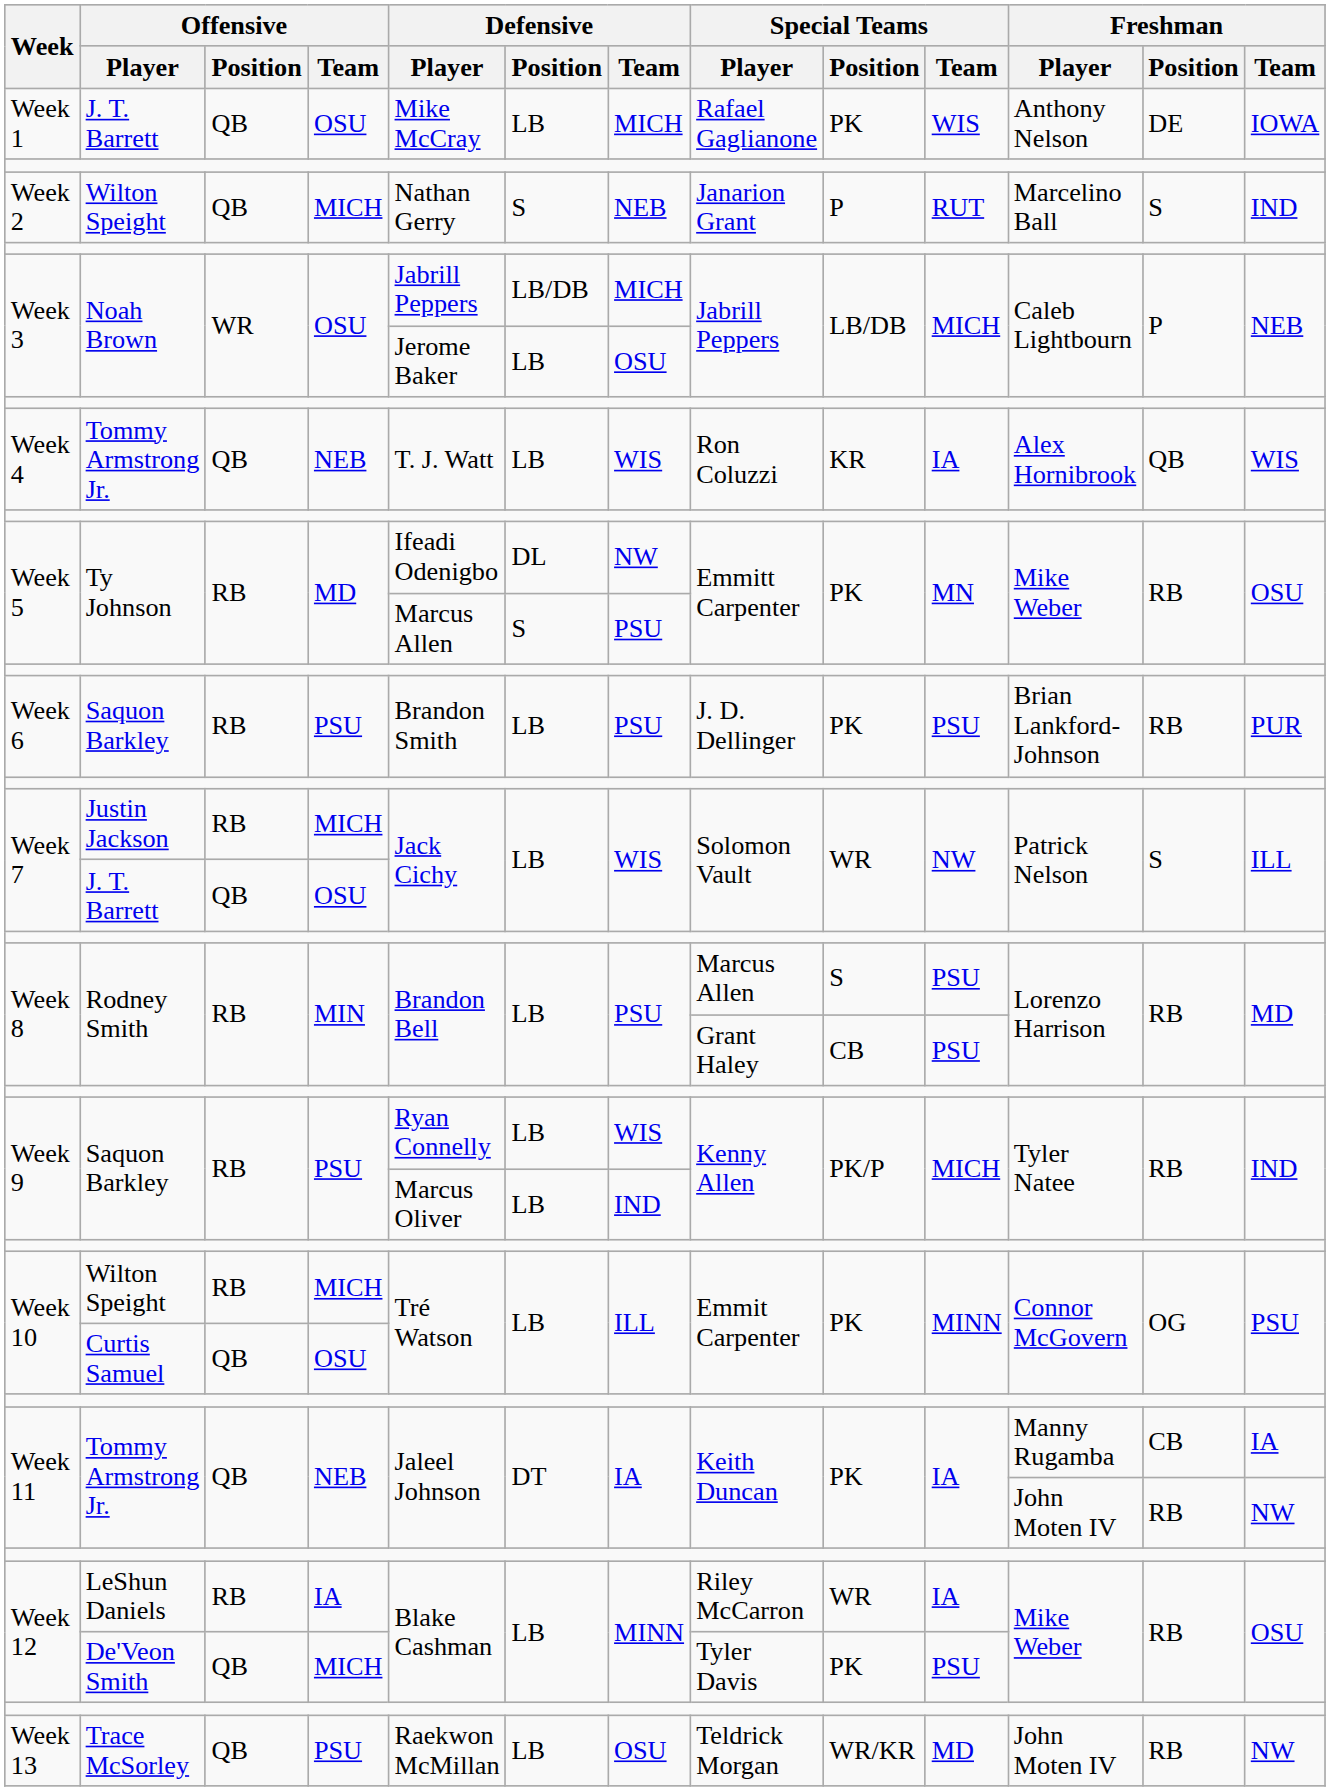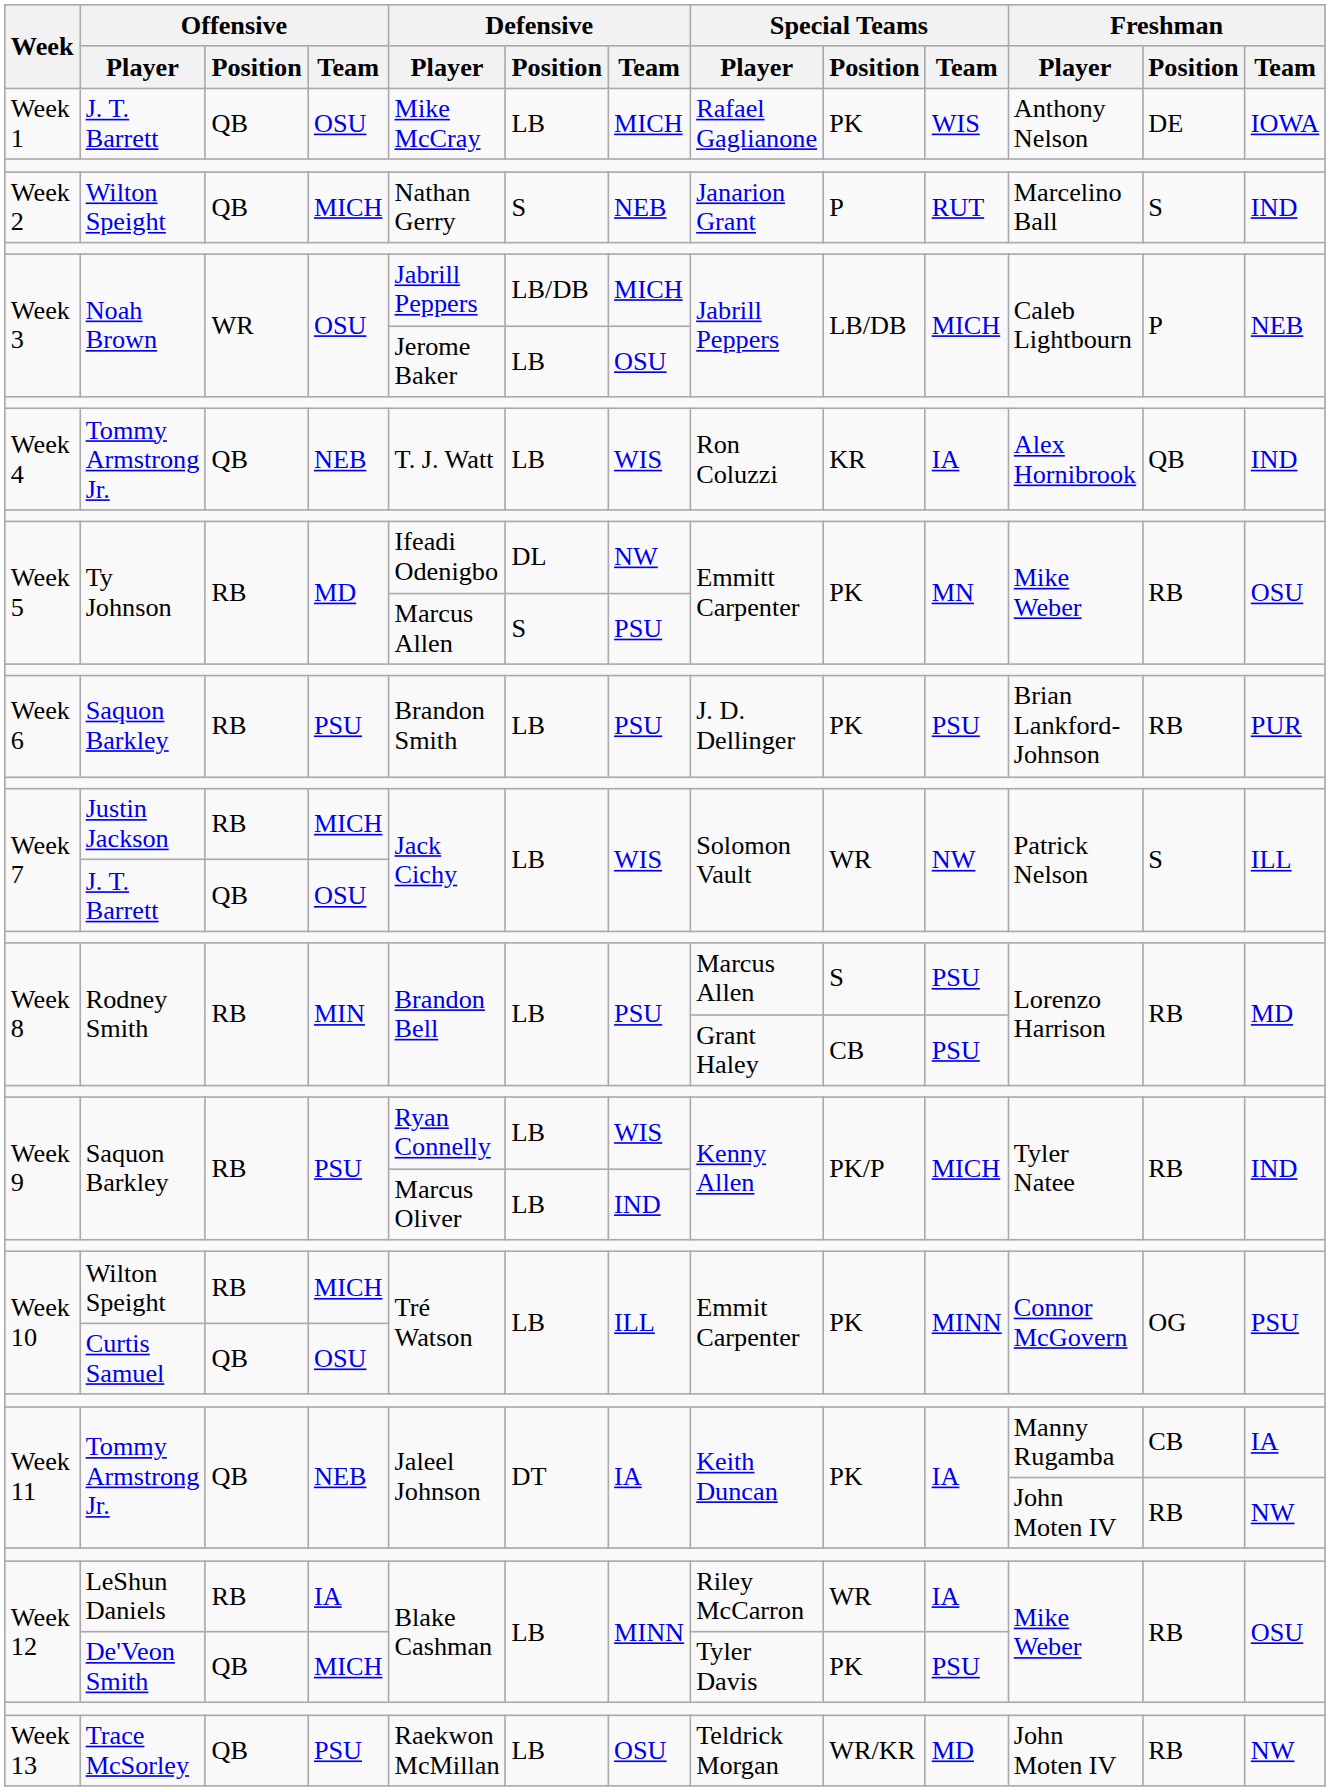 <table class="wikitable">
 <tr>
 <th rowspan="2">Week</th>
 <th colspan="3">Offensive</th>
 <th colspan="3">Defensive</th>
 <th colspan="3">Special Teams</th>
 <th colspan="3">Freshman</th>
 </tr>
 <tr>
 <th>Player</th>
 <th>Position</th>
 <th>Team</th>
 <th>Player</th>
 <th>Position</th>
 <th>Team</th>
 <th>Player</th>
 <th>Position</th>
 <th>Team</th>
 <th>Player</th>
 <th>Position</th>
 <th>Team</th>
 </tr>
 <tr>
 <td>Week 1</td>
 <td><a href='#'>J. T. Barrett</a></td>
 <td>QB</td>
 <td><a href='#'>OSU</a></td>
 <td><a href='#'>Mike McCray</a></td>
 <td>LB</td>
 <td><a href='#'>MICH</a></td>
 <td><a href='#'>Rafael Gaglianone</a></td>
 <td>PK</td>
 <td><a href='#'>WIS</a></td>
 <td>Anthony Nelson</td>
 <td>DE</td>
 <td><a href='#'>IOWA</a></td>
 </tr>
 <tr>
 <td colspan=13></td>
 </tr>
 <tr>
 <td>Week 2</td>
 <td><a href='#'>Wilton Speight</a></td>
 <td>QB</td>
 <td><a href='#'>MICH</a></td>
 <td>Nathan Gerry</td>
 <td>S</td>
 <td><a href='#'>NEB</a></td>
 <td><a href='#'>Janarion Grant</a></td>
 <td>P</td>
 <td><a href='#'>RUT</a></td>
 <td>Marcelino Ball</td>
 <td>S</td>
 <td><a href='#'>IND</a></td>
 </tr>
 <tr>
 <td colspan=13></td>
 </tr>
 <tr>
 <td rowspan=2>Week 3</td>
 <td rowspan=2><a href='#'>Noah Brown</a></td>
 <td rowspan=2>WR</td>
 <td rowspan=2><a href='#'>OSU</a></td>
 <td><a href='#'>Jabrill Peppers</a></td>
 <td>LB/DB</td>
 <td><a href='#'>MICH</a></td>
 <td rowspan=2><a href='#'>Jabrill Peppers</a></td>
 <td rowspan=2>LB/DB</td>
 <td rowspan=2><a href='#'>MICH</a></td>
 <td rowspan=2>Caleb Lightbourn</td>
 <td rowspan=2>P</td>
 <td rowspan=2><a href='#'>NEB</a></td>
 </tr>
 <tr>
 <td>Jerome Baker</td>
 <td>LB</td>
 <td><a href='#'>OSU</a></td>
 </tr>
 <tr>
 <td colspan=13></td>
 </tr>
 <tr>
 <td>Week 4</td>
 <td><a href='#'>Tommy Armstrong Jr.</a></td>
 <td>QB</td>
 <td><a href='#'>NEB</a></td>
 <td>T. J. Watt</td>
 <td>LB</td>
 <td><a href='#'>WIS</a></td>
 <td>Ron Coluzzi</td>
 <td>KR</td>
 <td><a href='#'>IA</a></td>
 <td><a href='#'>Alex Hornibrook</a></td>
 <td>QB</td>
-<td><a href='#'>WIS</a></td>
+<td><a href='#'>IND</a></td>
 </tr>
 <tr>
 <td colspan=13></td>
 </tr>
 <tr>
 <td rowspan=2>Week 5</td>
 <td rowspan=2>Ty Johnson</td>
 <td rowspan=2>RB</td>
 <td rowspan=2><a href='#'>MD</a></td>
 <td>Ifeadi Odenigbo</td>
 <td>DL</td>
 <td><a href='#'>NW</a></td>
 <td rowspan=2>Emmitt Carpenter</td>
 <td rowspan=2>PK</td>
 <td rowspan=2><a href='#'>MN</a></td>
 <td rowspan=2><a href='#'>Mike Weber</a></td>
 <td rowspan=2>RB</td>
 <td rowspan=2><a href='#'>OSU</a></td>
 </tr>
 <tr>
 <td>Marcus Allen</td>
 <td>S</td>
 <td><a href='#'>PSU</a></td>
 </tr>
 <tr>
 <td colspan=13></td>
 </tr>
 <tr>
 <td>Week 6</td>
 <td><a href='#'>Saquon Barkley</a></td>
 <td>RB</td>
 <td><a href='#'>PSU</a></td>
 <td>Brandon Smith</td>
 <td>LB</td>
 <td><a href='#'>PSU</a></td>
 <td>J. D. Dellinger</td>
 <td>PK</td>
 <td><a href='#'>PSU</a></td>
 <td>Brian Lankford-Johnson</td>
 <td>RB</td>
 <td><a href='#'>PUR</a></td>
 </tr>
 <tr>
 <td colspan=13></td>
 </tr>
 <tr>
 <td rowspan=2>Week 7</td>
 <td><a href='#'>Justin Jackson</a></td>
 <td>RB</td>
 <td><a href='#'>MICH</a></td>
 <td rowspan=2><a href='#'>Jack Cichy</a></td>
 <td rowspan=2>LB</td>
 <td rowspan=2><a href='#'>WIS</a></td>
 <td rowspan=2>Solomon Vault</td>
 <td rowspan=2>WR</td>
 <td rowspan=2><a href='#'>NW</a></td>
 <td rowspan=2>Patrick Nelson</td>
 <td rowspan=2>S</td>
 <td rowspan=2><a href='#'>ILL</a></td>
 </tr>
 <tr>
 <td><a href='#'>J. T. Barrett</a></td>
 <td>QB</td>
 <td><a href='#'>OSU</a></td>
 </tr>
 <tr>
 <td colspan=13></td>
 </tr>
 <tr>
 <td rowspan=2>Week 8</td>
 <td rowspan=2>Rodney Smith</td>
 <td rowspan=2>RB</td>
 <td rowspan=2><a href='#'>MIN</a></td>
 <td rowspan=2><a href='#'>Brandon Bell</a></td>
 <td rowspan=2>LB</td>
 <td rowspan=2><a href='#'>PSU</a></td>
 <td>Marcus Allen</td>
 <td>S</td>
 <td><a href='#'>PSU</a></td>
 <td rowspan=2>Lorenzo Harrison</td>
 <td rowspan=2>RB</td>
 <td rowspan=2><a href='#'>MD</a></td>
 </tr>
 <tr>
 <td>Grant Haley</td>
 <td>CB</td>
 <td><a href='#'>PSU</a></td>
 </tr>
 <tr>
 <td colspan=13></td>
 </tr>
 <tr>
 <td rowspan=2>Week 9 </td>
 <td rowspan=2>Saquon Barkley</td>
 <td rowspan=2>RB</td>
 <td rowspan=2><a href='#'>PSU</a></td>
 <td><a href='#'>Ryan Connelly</a></td>
 <td>LB</td>
 <td><a href='#'>WIS</a></td>
 <td rowspan=2><a href='#'>Kenny Allen</a></td>
 <td rowspan=2>PK/P</td>
 <td rowspan=2><a href='#'>MICH</a></td>
 <td rowspan=2>Tyler Natee</td>
 <td rowspan=2>RB</td>
 <td rowspan=2><a href='#'>IND</a></td>
 </tr>
 <tr>
 <td>Marcus Oliver</td>
 <td>LB</td>
 <td><a href='#'>IND</a></td>
 </tr>
 <tr>
 <td colspan=13></td>
 </tr>
 <tr>
 <td rowspan=2>Week 10 </td>
 <td>Wilton Speight</td>
 <td>RB</td>
 <td><a href='#'>MICH</a></td>
 <td rowspan=2>Tré Watson</td>
 <td rowspan=2>LB</td>
 <td rowspan=2><a href='#'>ILL</a></td>
 <td rowspan=2>Emmit Carpenter</td>
 <td rowspan=2>PK</td>
 <td rowspan=2><a href='#'>MINN</a></td>
 <td rowspan=2><a href='#'>Connor McGovern</a></td>
 <td rowspan=2>OG</td>
 <td rowspan=2><a href='#'>PSU</a></td>
 </tr>
 <tr>
 <td><a href='#'>Curtis Samuel</a></td>
 <td>QB</td>
 <td><a href='#'>OSU</a></td>
 </tr>
 <tr>
 <td colspan=13></td>
 </tr>
 <tr>
 <td rowspan=2>Week 11</td>
 <td rowspan=2><a href='#'>Tommy Armstrong Jr.</a></td>
 <td rowspan=2>QB</td>
 <td rowspan=2><a href='#'>NEB</a></td>
 <td rowspan=2>Jaleel Johnson</td>
 <td rowspan=2>DT</td>
 <td rowspan=2><a href='#'>IA</a></td>
 <td rowspan=2><a href='#'>Keith Duncan</a></td>
 <td rowspan=2>PK</td>
 <td rowspan=2><a href='#'>IA</a></td>
 <td>Manny Rugamba</td>
 <td>CB</td>
 <td><a href='#'>IA</a></td>
 </tr>
 <tr>
 <td>John Moten IV</td>
 <td>RB</td>
 <td><a href='#'>NW</a></td>
 </tr>
 <tr>
 <td colspan=13></td>
 </tr>
 <tr>
 <td rowspan=2>Week 12</td>
 <td>LeShun Daniels</td>
 <td>RB</td>
 <td><a href='#'>IA</a></td>
 <td rowspan=2>Blake Cashman</td>
 <td rowspan=2>LB</td>
 <td rowspan=2><a href='#'>MINN</a></td>
 <td>Riley McCarron</td>
 <td>WR</td>
 <td><a href='#'>IA</a></td>
 <td rowspan=2><a href='#'>Mike Weber</a></td>
 <td rowspan=2>RB</td>
 <td rowspan=2><a href='#'>OSU</a></td>
 </tr>
 <tr>
 <td><a href='#'>De'Veon Smith</a></td>
 <td>QB</td>
 <td><a href='#'>MICH</a></td>
 <td>Tyler Davis</td>
 <td>PK</td>
 <td><a href='#'>PSU</a></td>
 </tr>
 <tr>
 <td colspan=13></td>
 </tr>
 <tr>
 <td>Week 13</td>
 <td><a href='#'>Trace McSorley</a></td>
 <td>QB</td>
 <td><a href='#'>PSU</a></td>
 <td>Raekwon McMillan</td>
 <td>LB</td>
 <td><a href='#'>OSU</a></td>
 <td>Teldrick Morgan</td>
 <td>WR/KR</td>
 <td><a href='#'>MD</a></td>
 <td>John Moten IV</td>
 <td>RB</td>
 <td><a href='#'>NW</a></td>
 </tr>
 </table>
